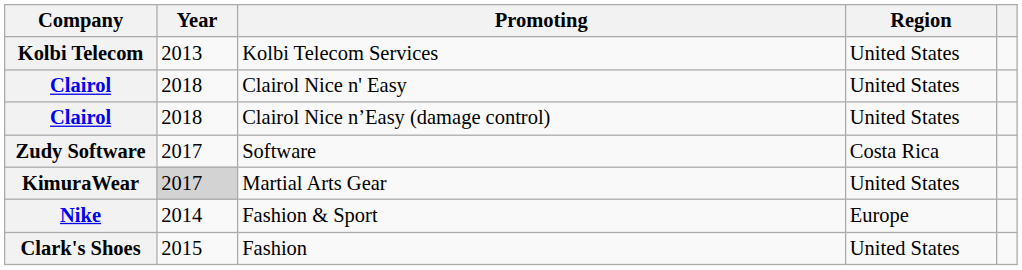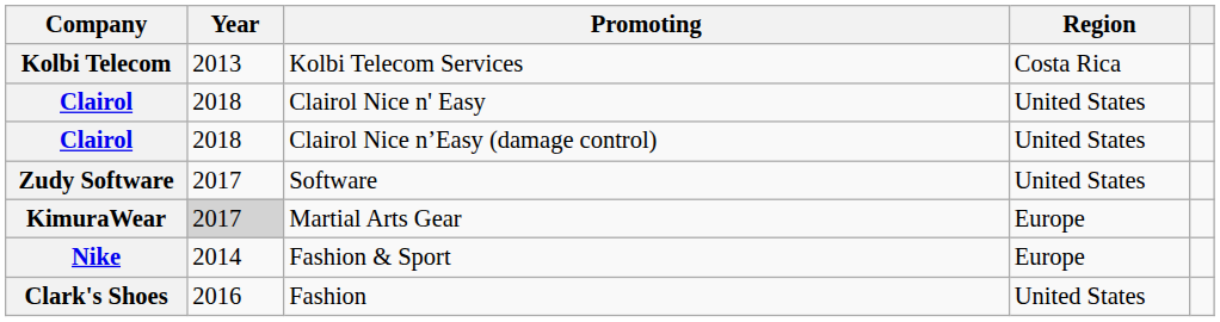 <table class="wikitable sortable plainrowheaders" width=50%>
 <tr>
 <th scope="col" width=15%>Company</th>
 <th scope="col" width=8%>Year</th>
 <th scope="col">Promoting</th>
 <th scope="col" width=15%>Region</th>
 <th scope="col" width=2% class="unsortable"></th>
 </tr>
 <tr>
 <th scope="row">Kolbi Telecom</th>
 <td>2013</td>
 <td>Kolbi Telecom Services</td>
-<td>United States</td>
+<td>Costa Rica</td>
 <td></td>
 </tr>
 <tr>
 <th scope="row"><a href='#'>Clairol</a></th>
 <td>2018</td>
 <td>Clairol Nice n' Easy</td>
 <td>United States</td>
 <td></td>
 </tr>
 <tr>
 <th scope="row"><a href='#'>Clairol</a></th>
 <td>2018</td>
 <td>Clairol Nice n’Easy (damage control)</td>
 <td>United States</td>
 <td></td>
 </tr>
 <tr>
 <th scope="row">Zudy Software</th>
 <td>2017</td>
 <td>Software</td>
-<td>Costa Rica</td>
+<td>United States</td>
 <td></td>
 </tr>
 <tr>
 <th scope="row">KimuraWear</th>
 <td style="background: lightgrey;">2017</td>
 <td>Martial Arts Gear</td>
-<td>United States</td>
+<td>Europe</td>
 <td></td>
 </tr>
 <tr>
 <th scope="row"><a href='#'>Nike</a></th>
 <td>2014</td>
 <td>Fashion & Sport</td>
 <td>Europe</td>
 <td></td>
 </tr>
 <tr>
 <th scope="row">Clark's Shoes</th>
-<td>2015</td>
+<td>2016</td>
 <td>Fashion</td>
 <td>United States</td>
 <td></td>
 </tr>
 </table>
